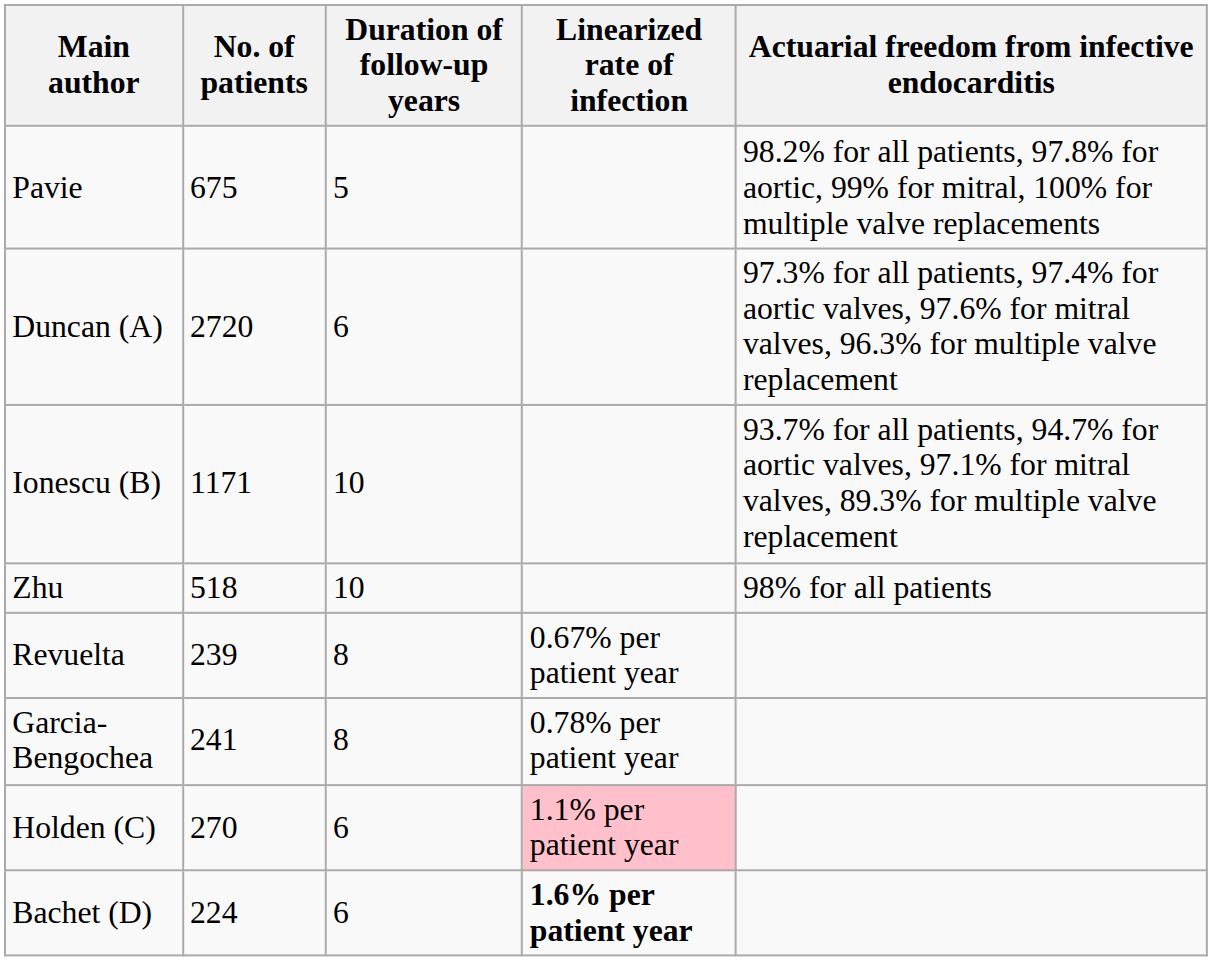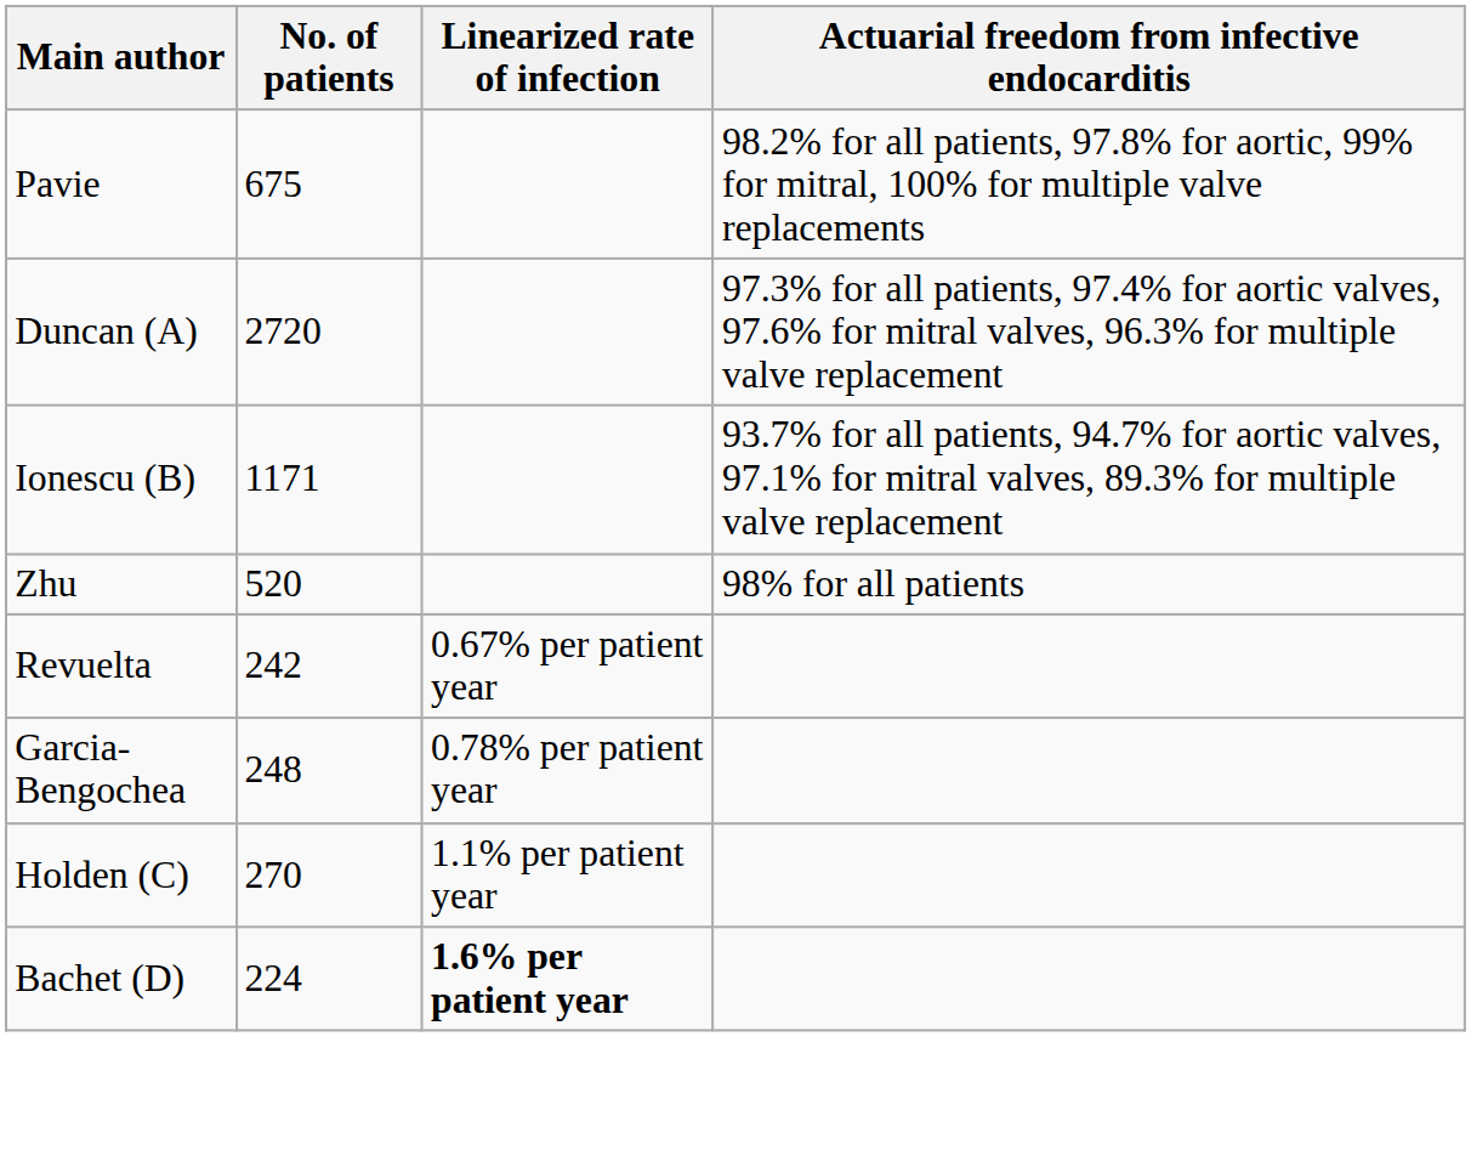 <table class="wikitable">
 <tr>
 <th>Main author</th>
 <th>No. of patients</th>
-<th>Duration of follow-up years</th>
 <th>Linearized rate of infection</th>
 <th>Actuarial freedom from infective endocarditis</th>
 </tr>
 <tr>
 <td>Pavie </td>
 <td>675</td>
-<td>5</td>
 <td></td>
 <td>98.2% for all patients, 97.8% for aortic, 99% for mitral, 100% for multiple valve replacements</td>
 </tr>
 <tr>
 <td>Duncan (A)</td>
 <td>2720</td>
-<td>6</td>
 <td></td>
 <td>97.3% for all patients, 97.4% for aortic valves, 97.6% for mitral valves, 96.3% for multiple valve replacement</td>
 </tr>
 <tr>
 <td>Ionescu (B)</td>
 <td>1171</td>
-<td>10</td>
 <td></td>
 <td>93.7% for all patients, 94.7% for aortic valves, 97.1% for mitral valves, 89.3% for multiple valve replacement</td>
 </tr>
 <tr>
 <td>Zhu </td>
-<td>518</td>
-<td>10</td>
+<td>520</td>
 <td></td>
 <td>98% for all patients</td>
 </tr>
 <tr>
 <td>Revuelta </td>
-<td>239</td>
-<td>8</td>
+<td>242</td>
 <td>0.67% per patient year</td>
 <td></td>
 </tr>
 <tr>
 <td>Garcia-Bengochea </td>
-<td>241</td>
-<td>8</td>
+<td>248</td>
 <td>0.78% per patient year</td>
 <td></td>
 </tr>
 <tr>
 <td>Holden (C)</td>
 <td>270</td>
-<td>6</td>
-<td style="background: pink;">1.1% per patient year</td>
+<td>1.1% per patient year</td>
 <td></td>
 </tr>
 <tr>
 <td>Bachet (D)</td>
 <td>224</td>
-<td>6</td>
 <td><strong>1.6% per patient year</strong></td>
 <td></td>
 </tr>
 </table>
